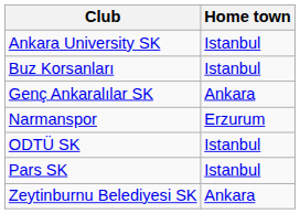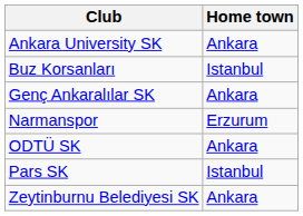 <table class="wikitable">
 <tr>
 <th>Club</th>
 <th>Home town</th>
 </tr>
 <tr>
 <td><a href='#'>Ankara University SK</a></td>
-<td><a href='#'>Istanbul</a></td>
+<td><a href='#'>Ankara</a></td>
 </tr>
 <tr>
 <td><a href='#'>Buz Korsanları</a></td>
 <td><a href='#'>Istanbul</a></td>
 </tr>
 <tr>
 <td><a href='#'>Genç Ankaralılar SK</a></td>
 <td><a href='#'>Ankara</a></td>
 </tr>
 <tr>
 <td><a href='#'>Narmanspor</a></td>
 <td><a href='#'>Erzurum</a></td>
 </tr>
 <tr>
 <td><a href='#'>ODTÜ SK</a></td>
-<td><a href='#'>Istanbul</a></td>
+<td><a href='#'>Ankara</a></td>
 </tr>
 <tr>
 <td><a href='#'>Pars SK</a></td>
 <td><a href='#'>Istanbul</a></td>
 </tr>
 <tr>
 <td><a href='#'>Zeytinburnu Belediyesi SK</a></td>
 <td><a href='#'>Ankara</a></td>
 </tr>
 </table>
